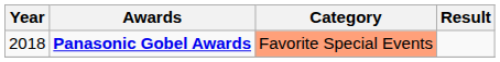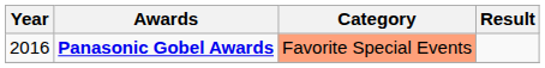 <table class="wikitable">
 <tr>
 <th>Year</th>
 <th>Awards</th>
 <th>Category</th>
 <th>Result</th>
 </tr>
 <tr>
-<td>2018</td>
+<td>2016</td>
 <td><strong><a href='#'>Panasonic Gobel Awards</a></strong></td>
 <td style="background: lightsalmon;">Favorite Special Events</td>
 <td></td>
 </tr>
 <tr>
 </tr>
 </table>
